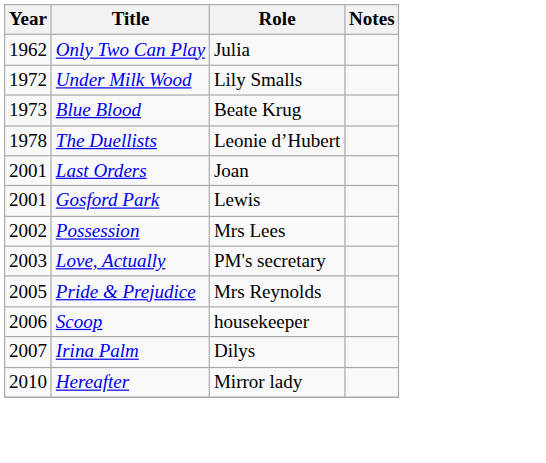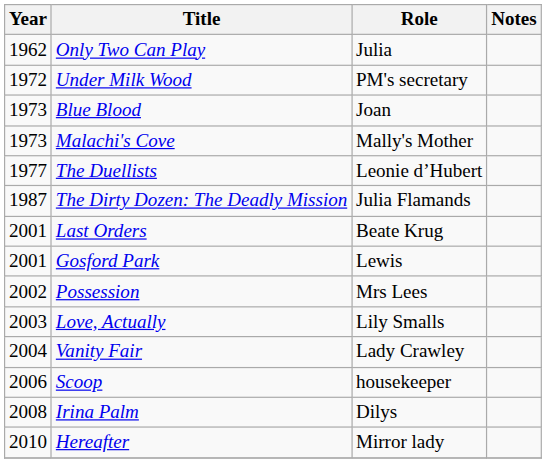 <table class="wikitable sortable">
 <tr>
 <th>Year</th>
 <th>Title</th>
 <th>Role</th>
 <th class="unsortable">Notes</th>
 </tr>
 <tr>
 <td>1962</td>
 <td><em><a href='#'>Only Two Can Play</a></em></td>
 <td>Julia</td>
 <td></td>
 </tr>
 <tr>
 <td>1972</td>
 <td><em><a href='#'>Under Milk Wood</a></em></td>
-<td>Lily Smalls</td>
+<td>PM's secretary</td>
 <td></td>
 </tr>
 <tr>
 <td>1973</td>
 <td><em><a href='#'>Blue Blood</a></em></td>
-<td>Beate Krug</td>
+<td>Joan</td>
 <td></td>
 </tr>
 <tr>
-<td>1978</td>
+<td>1973</td>
+<td><em><a href='#'>Malachi's Cove</a></em></td>
+<td>Mally's Mother</td>
+<td></td>
+</tr>
+<tr>
+<td>1977</td>
 <td><em><a href='#'>The Duellists</a></em></td>
 <td>Leonie d’Hubert</td>
 <td></td>
 </tr>
 <tr>
+<td>1987</td>
+<td><em><a href='#'>The Dirty Dozen: The Deadly Mission</a></em></td>
+<td>Julia Flamands</td>
+<td></td>
+</tr>
+<tr>
 <td>2001</td>
 <td><em><a href='#'>Last Orders</a></em></td>
-<td>Joan</td>
+<td>Beate Krug</td>
 <td></td>
 </tr>
 <tr>
 <td>2001</td>
 <td><em><a href='#'>Gosford Park</a></em></td>
 <td>Lewis</td>
 <td></td>
 </tr>
 <tr>
 <td>2002</td>
 <td><em><a href='#'>Possession</a></em></td>
 <td>Mrs Lees</td>
 <td></td>
 </tr>
 <tr>
 <td>2003</td>
 <td><em><a href='#'>Love, Actually</a></em></td>
-<td>PM's secretary</td>
+<td>Lily Smalls</td>
 <td></td>
 </tr>
 <tr>
-<td>2005</td>
-<td><em><a href='#'>Pride & Prejudice</a></em></td>
-<td>Mrs Reynolds</td>
+<td>2004</td>
+<td><em><a href='#'>Vanity Fair</a></em></td>
+<td>Lady Crawley</td>
 <td></td>
 </tr>
 <tr>
 <td>2006</td>
 <td><em><a href='#'>Scoop</a></em></td>
 <td>housekeeper</td>
 <td></td>
 </tr>
 <tr>
-<td>2007</td>
+<td>2008</td>
 <td><em><a href='#'>Irina Palm</a></em></td>
 <td>Dilys</td>
 <td></td>
 </tr>
 <tr>
 <td>2010</td>
 <td><em><a href='#'>Hereafter</a></em></td>
 <td>Mirror lady</td>
 <td></td>
 </tr>
 <tr>
 </tr>
 </table>
